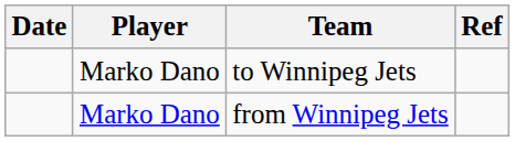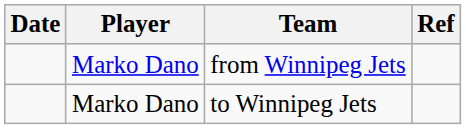 <table class="wikitable">
 <tr>
 <th>Date</th>
 <th>Player</th>
 <th>Team</th>
 <th>Ref</th>
 </tr>
 <tr>
 <td></td>
+<td><a href='#'>Marko Dano</a></td>
+<td>from <a href='#'>Winnipeg Jets</a></td>
+<td></td>
+</tr>
+<tr>
+<td></td>
 <td>Marko Dano</td>
 <td>to Winnipeg Jets</td>
 <td></td>
 </tr>
-<tr>
-<td></td>
-<td><a href='#'>Marko Dano</a></td>
-<td>from <a href='#'>Winnipeg Jets</a></td>
-<td></td>
-</tr>
 </table>
